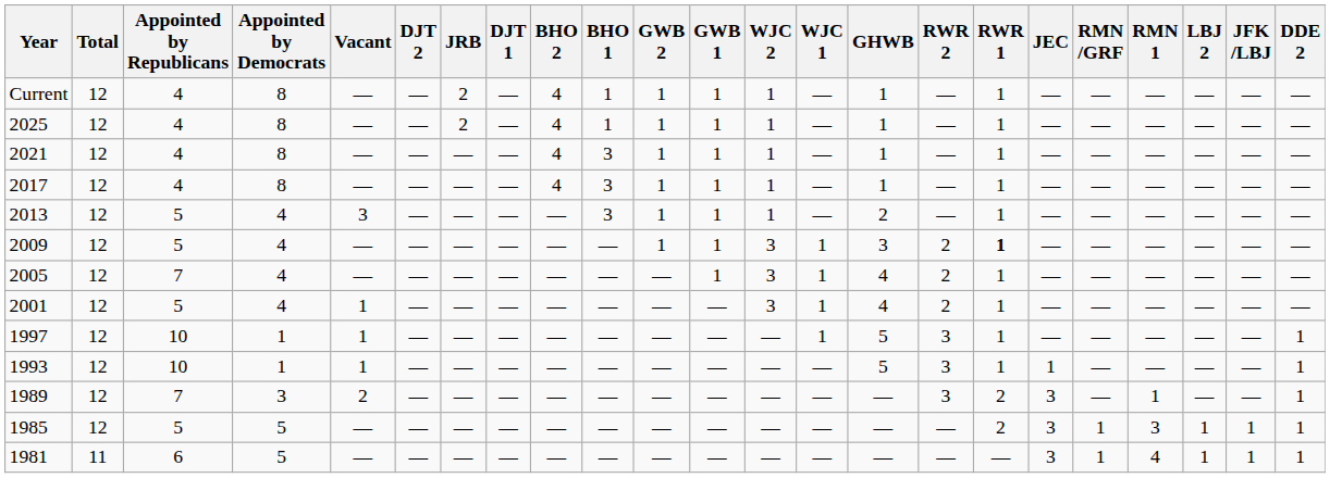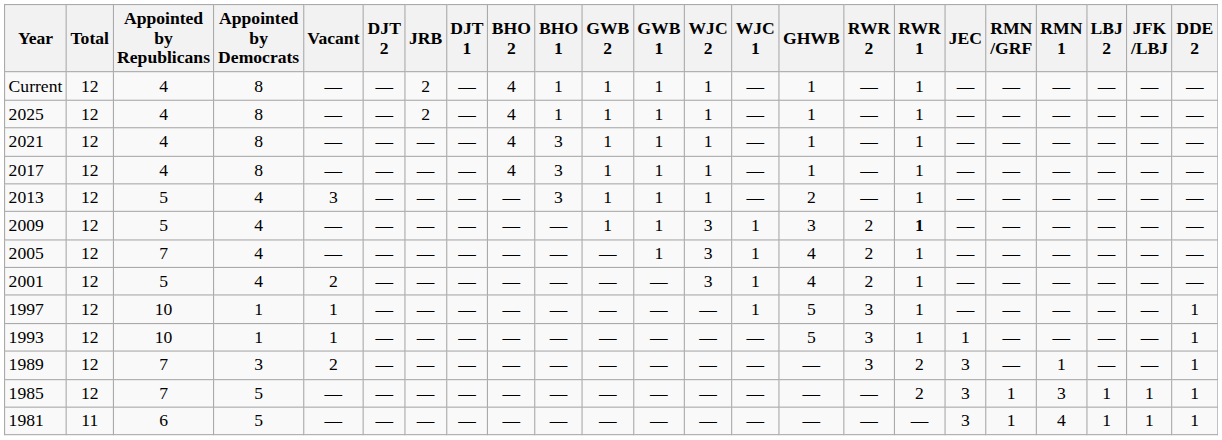 <table class="wikitable" style="text-align:center;">
 <tr>
 <th>Year</th>
 <th>Total</th>
 <th>Appointed<br>by<br>Republicans</th>
 <th>Appointed<br>by<br>Democrats</th>
 <th>Vacant</th>
 <th>DJT<br>2</th>
 <th>JRB</th>
 <th>DJT<br>1</th>
 <th>BHO<br>2</th>
 <th>BHO<br>1</th>
 <th>GWB<br>2</th>
 <th>GWB<br>1</th>
 <th>WJC<br>2</th>
 <th>WJC<br>1</th>
 <th>GHWB</th>
 <th>RWR<br>2</th>
 <th>RWR<br>1</th>
 <th>JEC</th>
 <th>RMN<br>/GRF</th>
 <th>RMN<br>1</th>
 <th>LBJ<br>2</th>
 <th>JFK<br>/LBJ</th>
 <th>DDE<br>2</th>
 </tr>
 <tr>
 <td style="text-align:left;">Current</td>
 <td>12</td>
 <td>4</td>
 <td>8</td>
 <td>—</td>
 <td>—</td>
 <td>2</td>
 <td>—</td>
 <td>4</td>
 <td>1</td>
 <td>1</td>
 <td>1</td>
 <td>1</td>
 <td>—</td>
 <td>1</td>
 <td>—</td>
 <td>1</td>
 <td>—</td>
 <td>—</td>
 <td>—</td>
 <td>—</td>
 <td>—</td>
 <td>—</td>
 </tr>
 <tr>
 <td style="text-align:left;">2025</td>
 <td>12</td>
 <td>4</td>
 <td>8</td>
 <td>—</td>
 <td>—</td>
 <td>2</td>
 <td>—</td>
 <td>4</td>
 <td>1</td>
 <td>1</td>
 <td>1</td>
 <td>1</td>
 <td>—</td>
 <td>1</td>
 <td>—</td>
 <td>1</td>
 <td>—</td>
 <td>—</td>
 <td>—</td>
 <td>—</td>
 <td>—</td>
 <td>—</td>
 </tr>
 <tr>
 <td style="text-align:left;">2021</td>
 <td>12</td>
 <td>4</td>
 <td>8</td>
 <td>—</td>
 <td>—</td>
 <td>—</td>
 <td>—</td>
 <td>4</td>
 <td>3</td>
 <td>1</td>
 <td>1</td>
 <td>1</td>
 <td>—</td>
 <td>1</td>
 <td>—</td>
 <td>1</td>
 <td>—</td>
 <td>—</td>
 <td>—</td>
 <td>—</td>
 <td>—</td>
 <td>—</td>
 </tr>
 <tr>
 <td style="text-align:left;">2017</td>
 <td>12</td>
 <td>4</td>
 <td>8</td>
 <td>—</td>
 <td>—</td>
 <td>—</td>
 <td>—</td>
 <td>4</td>
 <td>3</td>
 <td>1</td>
 <td>1</td>
 <td>1</td>
 <td>—</td>
 <td>1</td>
 <td>—</td>
 <td>1</td>
 <td>—</td>
 <td>—</td>
 <td>—</td>
 <td>—</td>
 <td>—</td>
 <td>—</td>
 </tr>
 <tr>
 <td style="text-align:left;">2013</td>
 <td>12</td>
 <td>5</td>
 <td>4</td>
 <td>3</td>
 <td>—</td>
 <td>—</td>
 <td>—</td>
 <td>—</td>
 <td>3</td>
 <td>1</td>
 <td>1</td>
 <td>1</td>
 <td>—</td>
 <td>2</td>
 <td>—</td>
 <td>1</td>
 <td>—</td>
 <td>—</td>
 <td>—</td>
 <td>—</td>
 <td>—</td>
 <td>—</td>
 </tr>
 <tr>
 <td style="text-align:left;">2009</td>
 <td>12</td>
 <td>5</td>
 <td>4</td>
 <td>—</td>
 <td>—</td>
 <td>—</td>
 <td>—</td>
 <td>—</td>
 <td>—</td>
 <td>1</td>
 <td>1</td>
 <td>3</td>
 <td>1</td>
 <td>3</td>
 <td>2</td>
 <td><strong>1</strong></td>
 <td>—</td>
 <td>—</td>
 <td>—</td>
 <td>—</td>
 <td>—</td>
 <td>—</td>
 </tr>
 <tr>
 <td style="text-align:left;">2005</td>
 <td>12</td>
 <td>7</td>
 <td>4</td>
 <td>—</td>
 <td>—</td>
 <td>—</td>
 <td>—</td>
 <td>—</td>
 <td>—</td>
 <td>—</td>
 <td>1</td>
 <td>3</td>
 <td>1</td>
 <td>4</td>
 <td>2</td>
 <td>1</td>
 <td>—</td>
 <td>—</td>
 <td>—</td>
 <td>—</td>
 <td>—</td>
 <td>—</td>
 </tr>
 <tr>
 <td style="text-align:left;">2001</td>
 <td>12</td>
 <td>5</td>
 <td>4</td>
-<td>1</td>
+<td>2</td>
 <td>—</td>
 <td>—</td>
 <td>—</td>
 <td>—</td>
 <td>—</td>
 <td>—</td>
 <td>—</td>
 <td>3</td>
 <td>1</td>
 <td>4</td>
 <td>2</td>
 <td>1</td>
 <td>—</td>
 <td>—</td>
 <td>—</td>
 <td>—</td>
 <td>—</td>
 <td>—</td>
 </tr>
 <tr>
 <td style="text-align:left;">1997</td>
 <td>12</td>
 <td>10</td>
 <td>1</td>
 <td>1</td>
 <td>—</td>
 <td>—</td>
 <td>—</td>
 <td>—</td>
 <td>—</td>
 <td>—</td>
 <td>—</td>
 <td>—</td>
 <td>1</td>
 <td>5</td>
 <td>3</td>
 <td>1</td>
 <td>—</td>
 <td>—</td>
 <td>—</td>
 <td>—</td>
 <td>—</td>
 <td>1</td>
 </tr>
 <tr>
 <td style="text-align:left;">1993</td>
 <td>12</td>
 <td>10</td>
 <td>1</td>
 <td>1</td>
 <td>—</td>
 <td>—</td>
 <td>—</td>
 <td>—</td>
 <td>—</td>
 <td>—</td>
 <td>—</td>
 <td>—</td>
 <td>—</td>
 <td>5</td>
 <td>3</td>
 <td>1</td>
 <td>1</td>
 <td>—</td>
 <td>—</td>
 <td>—</td>
 <td>—</td>
 <td>1</td>
 </tr>
 <tr>
 <td style="text-align:left;">1989</td>
 <td>12</td>
 <td>7</td>
 <td>3</td>
 <td>2</td>
 <td>—</td>
 <td>—</td>
 <td>—</td>
 <td>—</td>
 <td>—</td>
 <td>—</td>
 <td>—</td>
 <td>—</td>
 <td>—</td>
 <td>—</td>
 <td>3</td>
 <td>2</td>
 <td>3</td>
 <td>—</td>
 <td>1</td>
 <td>—</td>
 <td>—</td>
 <td>1</td>
 </tr>
 <tr>
 <td style="text-align:left;">1985</td>
 <td>12</td>
-<td>5</td>
+<td>7</td>
 <td>5</td>
 <td>—</td>
 <td>—</td>
 <td>—</td>
 <td>—</td>
 <td>—</td>
 <td>—</td>
 <td>—</td>
 <td>—</td>
 <td>—</td>
 <td>—</td>
 <td>—</td>
 <td>—</td>
 <td>2</td>
 <td>3</td>
 <td>1</td>
 <td>3</td>
 <td>1</td>
 <td>1</td>
 <td>1</td>
 </tr>
 <tr>
 <td style="text-align:left;">1981</td>
 <td>11</td>
 <td>6</td>
 <td>5</td>
 <td>—</td>
 <td>—</td>
 <td>—</td>
 <td>—</td>
 <td>—</td>
 <td>—</td>
 <td>—</td>
 <td>—</td>
 <td>—</td>
 <td>—</td>
 <td>—</td>
 <td>—</td>
 <td>—</td>
 <td>3</td>
 <td>1</td>
 <td>4</td>
 <td>1</td>
 <td>1</td>
 <td>1</td>
 </tr>
 </table>
